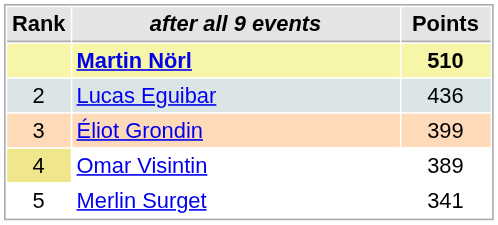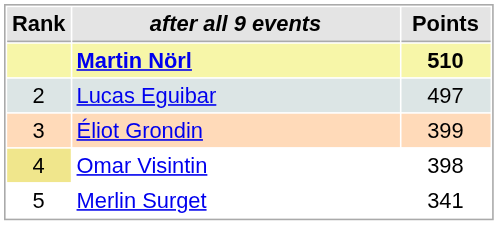 <table cellspacing="1" cellpadding="3" style="border:1px solid #AAAAAA;font-size:86%">
 <tr style="background-color: #E4E4E4;">
 <th style="border-bottom:1px solid #AAAAAA; width: 10px;">Rank</th>
 <th style="border-bottom:1px solid #AAAAAA; width: 200px;"><em>after all 9 events</em></th>
 <th style="border-bottom:1px solid #AAAAAA; width: 50px;">Points</th>
 </tr>
 <tr style="background:#f7f6a8;">
 <td align=center></td>
 <td><strong> <a href='#'>Martin Nörl</a></strong></td>
 <td align=center><strong>510</strong></td>
 </tr>
 <tr style="background:#dce5e5;">
 <td align=center>2</td>
 <td> <a href='#'>Lucas Eguibar</a></td>
-<td align=center>436</td>
+<td align=center>497</td>
 </tr>
 <tr style="background:#ffdab9;">
 <td align=center>3</td>
 <td> <a href='#'>Éliot Grondin</a></td>
 <td align=center>399</td>
 </tr>
 <tr>
 <td align=center style="background: khaki;">4</td>
 <td> <a href='#'>Omar Visintin</a></td>
-<td align=center>389</td>
+<td align=center>398</td>
 </tr>
 <tr>
 <td align=center>5</td>
 <td> <a href='#'>Merlin Surget</a></td>
 <td align=center>341</td>
 </tr>
 </table>
